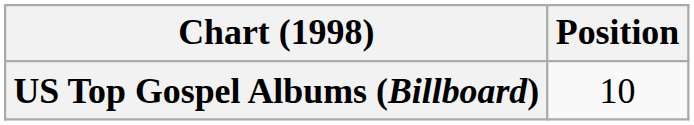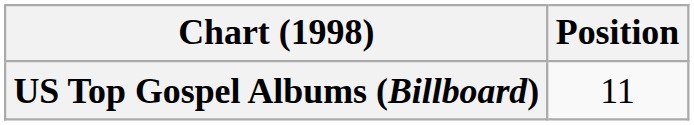 <table class="wikitable plainrowheaders" style="text-align:center">
 <tr>
 <th scope="col">Chart (1998)</th>
 <th scope="col">Position</th>
 </tr>
 <tr>
 <th scope="row">US Top Gospel Albums (<em>Billboard</em>)</th>
-<td>10</td>
+<td>11</td>
 </tr>
 </table>
